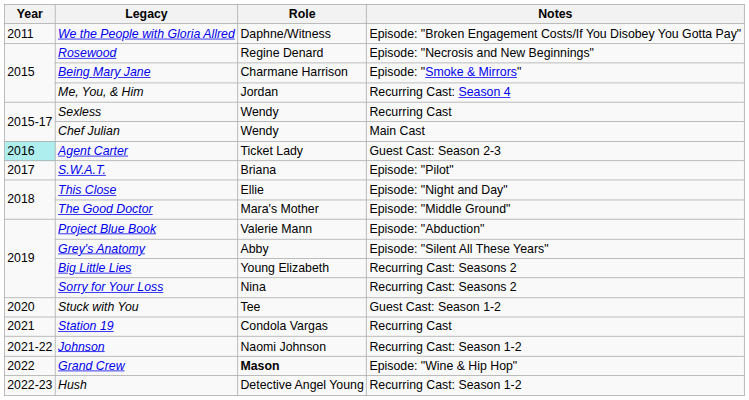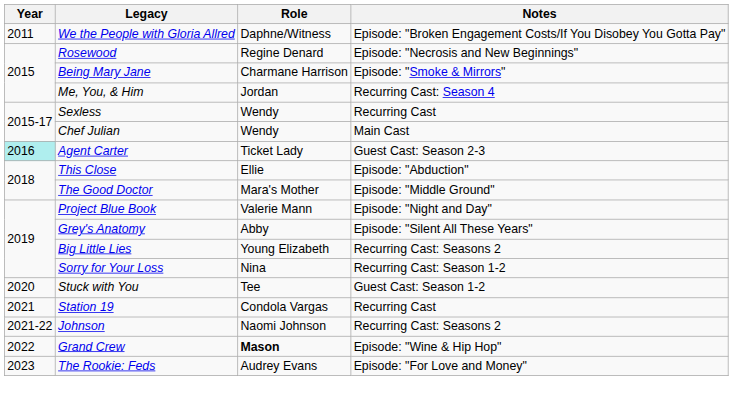 <table class="wikitable plainrowheaders sortable" style="margin-right: 0;">
 <tr>
 <th>Year</th>
 <th>Legacy</th>
 <th>Role</th>
 <th>Notes</th>
 </tr>
 <tr>
 <td>2011</td>
 <td><em><a href='#'>We the People with Gloria Allred</a></em></td>
 <td>Daphne/Witness</td>
 <td>Episode: "Broken Engagement Costs/If You Disobey You Gotta Pay"</td>
 </tr>
 <tr>
 <td rowspan=3>2015</td>
 <td><em><a href='#'>Rosewood</a></em></td>
 <td>Regine Denard</td>
 <td>Episode: "Necrosis and New Beginnings"</td>
 </tr>
 <tr>
 <td><em><a href='#'>Being Mary Jane</a></em></td>
 <td>Charmane Harrison</td>
 <td>Episode: "<a href='#'>Smoke & Mirrors</a>"</td>
 </tr>
 <tr>
 <td><em>Me, You, & Him</em></td>
 <td>Jordan</td>
 <td>Recurring Cast: <a href='#'>Season 4</a></td>
 </tr>
 <tr>
 <td rowspan=2>2015-17</td>
 <td><em>Sexless</em></td>
 <td>Wendy</td>
 <td>Recurring Cast</td>
 </tr>
 <tr>
 <td><em>Chef Julian</em></td>
 <td>Wendy</td>
 <td>Main Cast</td>
 </tr>
 <tr>
 <td style="background: paleturquoise;">2016</td>
 <td><em><a href='#'>Agent Carter</a></em></td>
 <td>Ticket Lady</td>
 <td>Guest Cast: Season 2-3</td>
 </tr>
 <tr>
-<td>2017</td>
-<td><em><a href='#'>S.W.A.T.</a></em></td>
-<td>Briana</td>
-<td>Episode: "Pilot"</td>
-</tr>
-<tr>
 <td rowspan=2>2018</td>
 <td><em><a href='#'>This Close</a></em></td>
 <td>Ellie</td>
-<td>Episode: "Night and Day"</td>
+<td>Episode: "Abduction"</td>
 </tr>
 <tr>
 <td><em><a href='#'>The Good Doctor</a></em></td>
 <td>Mara's Mother</td>
 <td>Episode: "Middle Ground"</td>
 </tr>
 <tr>
 <td rowspan=4>2019</td>
 <td><em><a href='#'>Project Blue Book</a></em></td>
 <td>Valerie Mann</td>
-<td>Episode: "Abduction"</td>
+<td>Episode: "Night and Day"</td>
 </tr>
 <tr>
 <td><em><a href='#'>Grey's Anatomy</a></em></td>
 <td>Abby</td>
 <td>Episode: "Silent All These Years"</td>
 </tr>
 <tr>
 <td><em><a href='#'>Big Little Lies</a></em></td>
 <td>Young Elizabeth</td>
 <td>Recurring Cast: Seasons 2</td>
 </tr>
 <tr>
 <td><em><a href='#'>Sorry for Your Loss</a></em></td>
 <td>Nina</td>
-<td>Recurring Cast: Seasons 2</td>
+<td>Recurring Cast: Season 1-2</td>
 </tr>
 <tr>
 <td>2020</td>
 <td><em>Stuck with You</em></td>
 <td>Tee</td>
 <td>Guest Cast: Season 1-2</td>
 </tr>
 <tr>
 <td>2021</td>
 <td><em><a href='#'>Station 19</a></em></td>
 <td>Condola Vargas</td>
 <td>Recurring Cast</td>
 </tr>
 <tr>
 <td>2021-22</td>
 <td><em><a href='#'>Johnson</a></em></td>
 <td>Naomi Johnson</td>
-<td>Recurring Cast: Season 1-2</td>
+<td>Recurring Cast: Seasons 2</td>
 </tr>
 <tr>
 <td>2022</td>
 <td><em><a href='#'>Grand Crew</a></em></td>
 <td><strong>Mason</strong></td>
 <td>Episode: "Wine & Hip Hop"</td>
 </tr>
 <tr>
-<td>2022-23</td>
-<td><em>Hush</em></td>
-<td>Detective Angel Young</td>
-<td>Recurring Cast: Season 1-2</td>
+<td>2023</td>
+<td><em><a href='#'>The Rookie: Feds</a></em></td>
+<td>Audrey Evans</td>
+<td>Episode: "For Love and Money"</td>
 </tr>
 </table>
